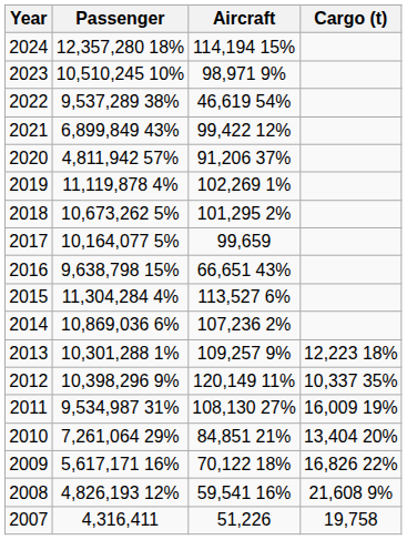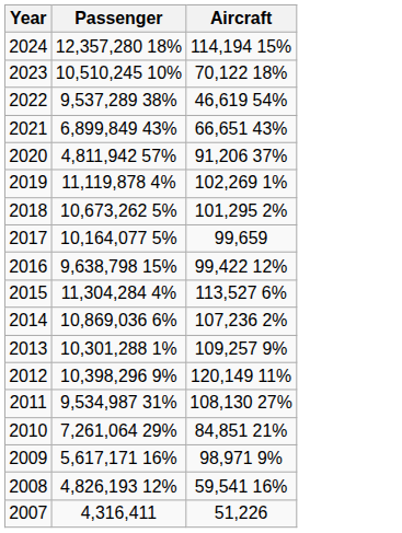 <table class="wikitable">
 <tr>
 <th>Year</th>
 <th style="text-align:center;">Passenger</th>
 <th>Aircraft</th>
-<th>Cargo (t)</th>
 </tr>
 <tr style="text-align:center;">
 <td>2024</td>
 <td style="text-align:center;">12,357,280  18%</td>
 <td>114,194  15%</td>
-<td></td>
 </tr>
 <tr style="text-align:center;">
 <td>2023</td>
 <td style="text-align:center;">10,510,245  10%</td>
-<td>98,971  9%</td>
-<td></td>
+<td>70,122  18%</td>
 </tr>
 <tr style="text-align:center;">
 <td>2022</td>
 <td style="text-align:center;">9,537,289  38%</td>
 <td>46,619  54%</td>
-<td></td>
 </tr>
 <tr style="text-align:center;">
 <td>2021</td>
 <td style="text-align:center;">6,899,849  43%</td>
-<td>99,422  12%</td>
-<td></td>
+<td>66,651  43%</td>
 </tr>
 <tr style="text-align:center;">
 <td>2020</td>
 <td style="text-align:center;">4,811,942  57%</td>
 <td>91,206  37%</td>
-<td></td>
 </tr>
 <tr style="text-align:center;">
 <td>2019</td>
 <td style="text-align:center;">11,119,878  4%</td>
 <td>102,269  1%</td>
-<td></td>
 </tr>
 <tr style="text-align:center;">
 <td>2018</td>
 <td style="text-align:center;">10,673,262  5%</td>
 <td>101,295  2%</td>
-<td></td>
 </tr>
 <tr style="text-align:center;">
 <td>2017</td>
 <td style="text-align:center;">10,164,077  5%</td>
 <td>99,659 </td>
-<td></td>
 </tr>
 <tr style="text-align:center;">
 <td>2016</td>
 <td style="text-align:center;">9,638,798  15%</td>
-<td>66,651  43%</td>
-<td></td>
+<td>99,422  12%</td>
 </tr>
 <tr style="text-align:center;">
 <td>2015</td>
 <td style="text-align:center;">11,304,284  4%</td>
 <td>113,527  6%</td>
-<td></td>
 </tr>
 <tr style="text-align:center;">
 <td>2014</td>
 <td style="text-align:center;">10,869,036  6%</td>
 <td>107,236  2%</td>
-<td></td>
 </tr>
 <tr style="text-align:center;">
 <td>2013</td>
 <td style="text-align:center;">10,301,288  1%</td>
 <td>109,257  9%</td>
-<td>12,223  18%</td>
 </tr>
 <tr style="text-align:center;">
 <td>2012</td>
 <td style="text-align:center;">10,398,296  9%</td>
 <td>120,149  11%</td>
-<td>10,337  35%</td>
 </tr>
 <tr style="text-align:center;">
 <td>2011</td>
 <td style="text-align:center;">9,534,987  31%</td>
 <td>108,130  27%</td>
-<td>16,009  19%</td>
 </tr>
 <tr style="text-align:center;">
 <td>2010</td>
 <td style="text-align:center;">7,261,064  29%</td>
 <td>84,851  21%</td>
-<td>13,404  20%</td>
 </tr>
 <tr style="text-align:center;">
 <td>2009</td>
 <td style="text-align:center;">5,617,171  16%</td>
-<td>70,122  18%</td>
-<td>16,826  22%</td>
+<td>98,971  9%</td>
 </tr>
 <tr style="text-align:center;">
 <td>2008</td>
 <td style="text-align:center;">4,826,193  12%</td>
 <td>59,541  16%</td>
-<td>21,608  9%</td>
 </tr>
 <tr style="text-align:center;">
 <td>2007</td>
 <td style="text-align:center;">4,316,411</td>
 <td>51,226</td>
-<td>19,758</td>
 </tr>
 </table>
